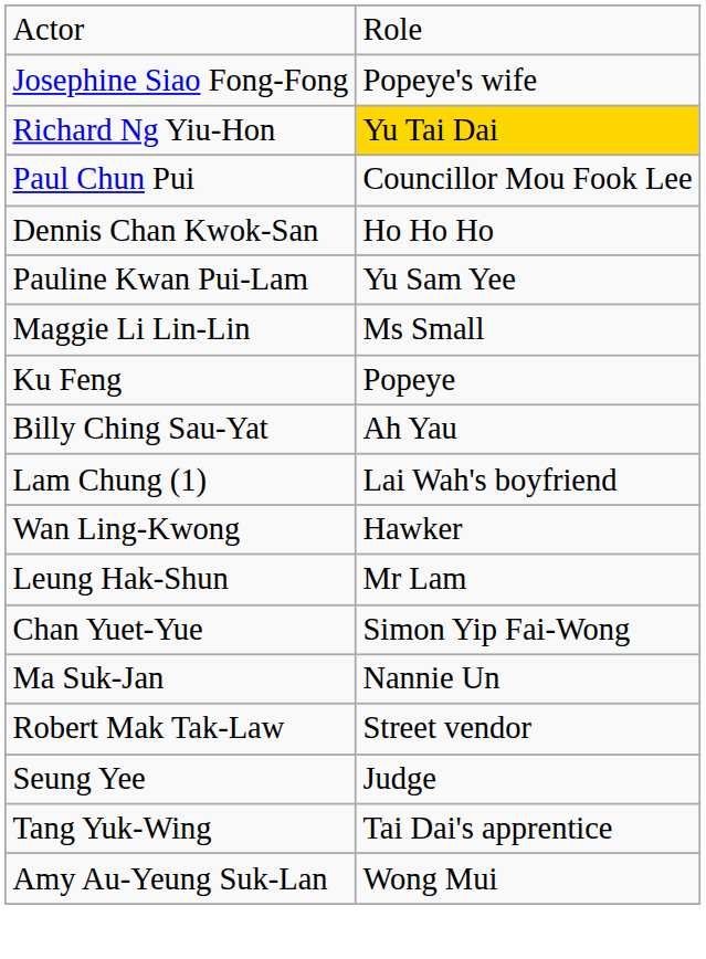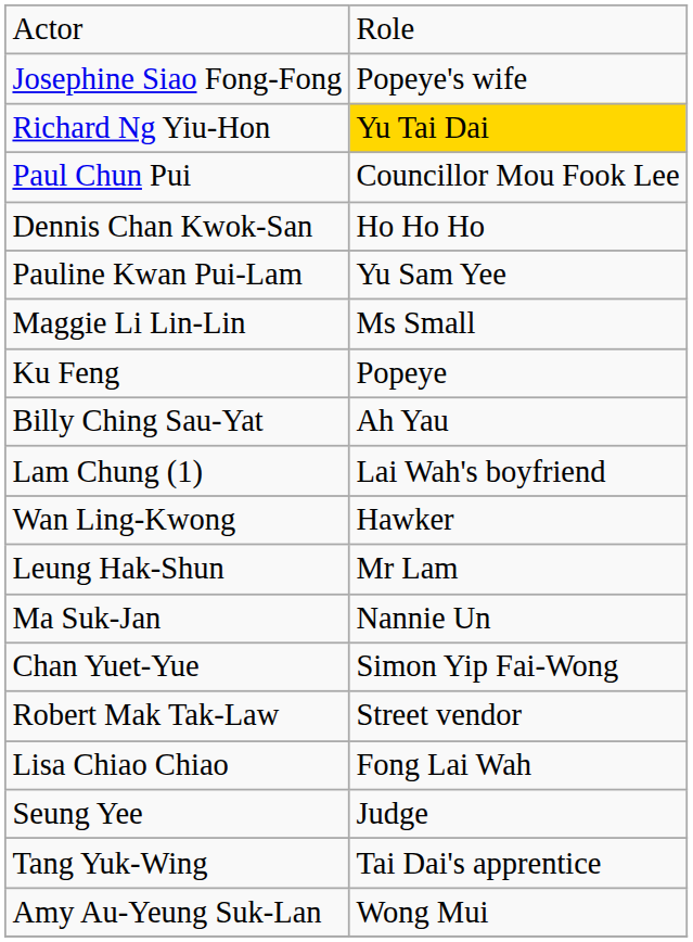 <table class="wikitable">
 <tr>
 <td>Actor</td>
 <td>Role</td>
 </tr>
 <tr>
 <td><a href='#'>Josephine Siao</a> Fong-Fong</td>
 <td>Popeye's  wife</td>
 </tr>
 <tr>
 <td><a href='#'>Richard Ng</a> Yiu-Hon</td>
 <td style="background: gold;">Yu Tai  Dai</td>
 </tr>
 <tr>
 <td><a href='#'>Paul Chun</a> Pui</td>
 <td>Councillor  Mou Fook Lee</td>
 </tr>
 <tr>
 <td>Dennis Chan Kwok-San</td>
 <td>Ho Ho  Ho</td>
 </tr>
 <tr>
 <td>Pauline Kwan Pui-Lam</td>
 <td>Yu Sam  Yee</td>
 </tr>
 <tr>
 <td>Maggie Li Lin-Lin</td>
 <td>Ms  Small</td>
 </tr>
 <tr>
 <td>Ku Feng</td>
 <td>Popeye</td>
 </tr>
 <tr>
 <td>Billy Ching Sau-Yat</td>
 <td>Ah Yau</td>
 </tr>
 <tr>
 <td>Lam Chung (1)</td>
 <td>Lai  Wah's boyfriend</td>
 </tr>
 <tr>
 <td>Wan Ling-Kwong</td>
 <td>Hawker</td>
 </tr>
 <tr>
 <td>Leung Hak-Shun</td>
 <td>Mr Lam</td>
 </tr>
 <tr>
+<td>Ma Suk-Jan</td>
+<td>Nannie  Un</td>
+</tr>
+<tr>
 <td>Chan Yuet-Yue</td>
 <td>Simon Yip Fai-Wong</td>
 </tr>
 <tr>
-<td>Ma Suk-Jan</td>
-<td>Nannie  Un</td>
+<td>Robert Mak Tak-Law</td>
+<td>Street  vendor</td>
 </tr>
 <tr>
-<td>Robert Mak Tak-Law</td>
-<td>Street  vendor</td>
+<td>Lisa Chiao Chiao</td>
+<td>Fong  Lai Wah</td>
 </tr>
 <tr>
 <td>Seung Yee</td>
 <td>Judge</td>
 </tr>
 <tr>
 <td>Tang Yuk-Wing</td>
 <td>Tai  Dai's apprentice</td>
 </tr>
 <tr>
 <td>Amy Au-Yeung Suk-Lan</td>
 <td>Wong  Mui</td>
 </tr>
 <tr>
 </tr>
 </table>
